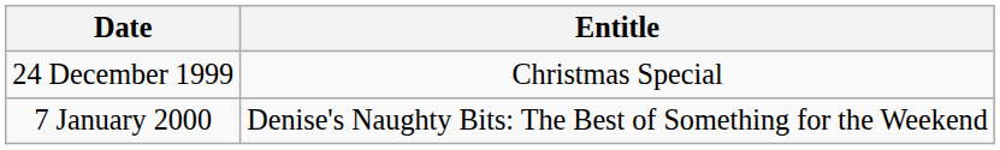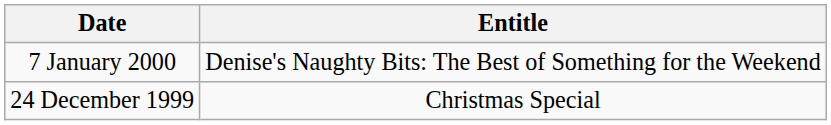 <table class="wikitable" style="text-align:center;">
 <tr>
 <th>Date</th>
 <th>Entitle</th>
 </tr>
 <tr>
+<td>7 January 2000</td>
+<td>Denise's Naughty Bits: The Best of Something for the Weekend</td>
+</tr>
+<tr>
 <td>24 December 1999</td>
 <td>Christmas Special</td>
 </tr>
-<tr>
-<td>7 January 2000</td>
-<td>Denise's Naughty Bits: The Best of Something for the Weekend</td>
-</tr>
 </table>
